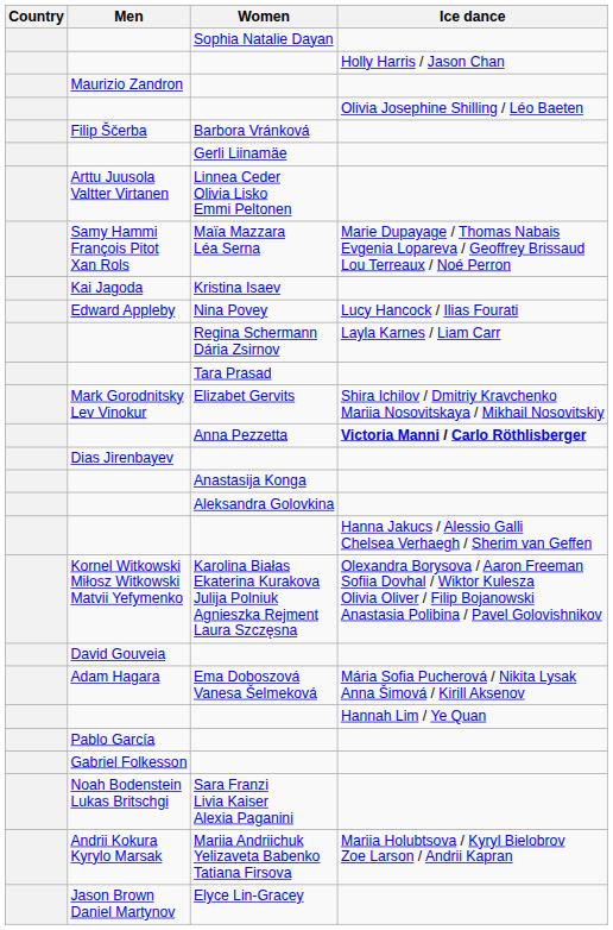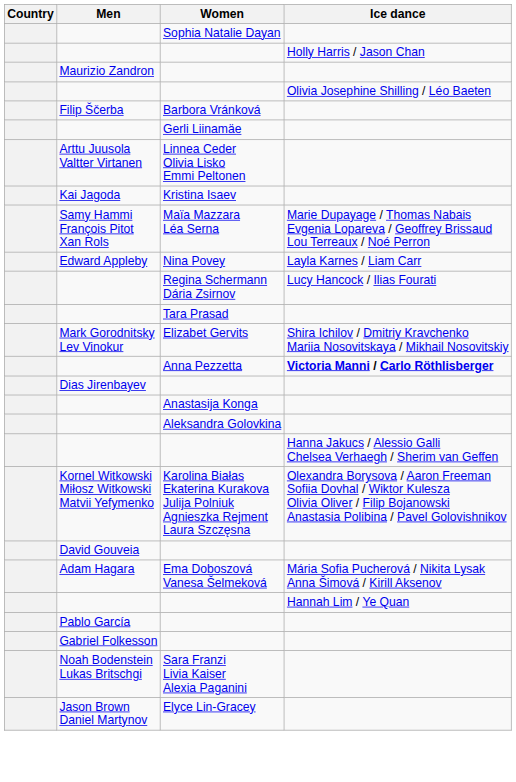 <table class="wikitable unsortable" style="text-align:left">
 <tr>
 <th scope="col">Country</th>
 <th scope="col">Men</th>
 <th scope="col">Women</th>
 <th scope="col">Ice dance</th>
 </tr>
 <tr>
 <th scope="row" style="text-align:left"></th>
 <td></td>
 <td valign="top"><a href='#'>Sophia Natalie Dayan</a></td>
 <td></td>
 </tr>
 <tr>
 <th scope="row" style="text-align:left"></th>
 <td></td>
 <td></td>
 <td valign="top"><a href='#'>Holly Harris</a> / <a href='#'>Jason Chan</a></td>
 </tr>
 <tr>
 <th scope="row" style="text-align:left"></th>
 <td valign="top"><a href='#'>Maurizio Zandron</a></td>
 <td></td>
 <td></td>
 </tr>
 <tr>
 <th scope="row" style="text-align:left"></th>
 <td></td>
 <td></td>
 <td valign="top"><a href='#'>Olivia Josephine Shilling</a> / <a href='#'>Léo Baeten</a></td>
 </tr>
 <tr>
 <th scope="row" style="text-align:left"></th>
 <td valign="top"><a href='#'>Filip Ščerba</a></td>
 <td valign="top"><a href='#'>Barbora Vránková</a></td>
 <td></td>
 </tr>
 <tr>
 <th scope="row" style="text-align:left"></th>
 <td></td>
 <td valign="top"><a href='#'>Gerli Liinamäe</a></td>
 <td></td>
 </tr>
 <tr>
 <th scope="row" style="text-align:left"></th>
 <td valign="top"><a href='#'>Arttu Juusola</a><br><a href='#'>Valtter Virtanen</a></td>
 <td valign="top"><a href='#'>Linnea Ceder</a><br><a href='#'>Olivia Lisko</a><br><a href='#'>Emmi Peltonen</a></td>
 <td></td>
 </tr>
 <tr>
 <th scope="row" style="text-align:left"></th>
+<td valign="top"><a href='#'>Kai Jagoda</a></td>
+<td valign="top"><a href='#'>Kristina Isaev</a></td>
+<td></td>
+</tr>
+<tr>
+<th scope="row" style="text-align:left"></th>
 <td valign="top"><a href='#'>Samy Hammi</a><br><a href='#'>François Pitot</a><br><a href='#'>Xan Rols</a></td>
 <td valign="top"><a href='#'>Maïa Mazzara</a><br><a href='#'>Léa Serna</a></td>
 <td valign="top"><a href='#'>Marie Dupayage</a> / <a href='#'>Thomas Nabais</a><br><a href='#'>Evgenia Lopareva</a> / <a href='#'>Geoffrey Brissaud</a><br><a href='#'>Lou Terreaux</a> / <a href='#'>Noé Perron</a></td>
 </tr>
 <tr>
 <th scope="row" style="text-align:left"></th>
-<td valign="top"><a href='#'>Kai Jagoda</a></td>
-<td valign="top"><a href='#'>Kristina Isaev</a></td>
-<td></td>
-</tr>
-<tr>
-<th scope="row" style="text-align:left"></th>
 <td valign="top"><a href='#'>Edward Appleby</a></td>
 <td valign="top"><a href='#'>Nina Povey</a></td>
-<td valign="top"><a href='#'>Lucy Hancock</a> / <a href='#'>Ilias Fourati</a></td>
+<td valign="top"><a href='#'>Layla Karnes</a> / <a href='#'>Liam Carr</a></td>
 </tr>
 <tr>
 <th scope="row" style="text-align:left"></th>
 <td></td>
 <td valign="top"><a href='#'>Regina Schermann</a><br><a href='#'>Dária Zsirnov</a></td>
-<td valign="top"><a href='#'>Layla Karnes</a> / <a href='#'>Liam Carr</a></td>
+<td valign="top"><a href='#'>Lucy Hancock</a> / <a href='#'>Ilias Fourati</a></td>
 </tr>
 <tr>
 <th scope="row" style="text-align:left"></th>
 <td></td>
 <td valign="top"><a href='#'>Tara Prasad</a></td>
 <td></td>
 </tr>
 <tr>
 <th scope="row" style="text-align:left"></th>
 <td valign="top"><a href='#'>Mark Gorodnitsky</a><br><a href='#'>Lev Vinokur</a></td>
 <td valign="top"><a href='#'>Elizabet Gervits</a></td>
 <td valign="top"><a href='#'>Shira Ichilov</a> / <a href='#'>Dmitriy Kravchenko</a><br><a href='#'>Mariia Nosovitskaya</a> / <a href='#'>Mikhail Nosovitskiy</a></td>
 </tr>
 <tr>
 <th scope="row" style="text-align:left"></th>
 <td></td>
 <td valign="top"><a href='#'>Anna Pezzetta</a></td>
 <td valign="top"><strong><a href='#'>Victoria Manni</a> / <a href='#'>Carlo Röthlisberger</a></strong></td>
 </tr>
 <tr>
 <th scope="row" style="text-align:left"></th>
 <td valign="top"><a href='#'>Dias Jirenbayev</a></td>
 <td></td>
 <td></td>
 </tr>
 <tr>
 <th scope="row" style="text-align:left"></th>
 <td></td>
 <td valign="top"><a href='#'>Anastasija Konga</a></td>
 <td></td>
 </tr>
 <tr>
 <th scope="row" style="text-align:left"></th>
 <td></td>
 <td valign="top"><a href='#'>Aleksandra Golovkina</a></td>
 <td></td>
 </tr>
 <tr>
 <th scope="row" style="text-align:left"></th>
 <td></td>
 <td></td>
 <td valign="top"><a href='#'>Hanna Jakucs</a> / <a href='#'>Alessio Galli</a><br><a href='#'>Chelsea Verhaegh</a> / <a href='#'>Sherim van Geffen</a></td>
 </tr>
 <tr>
 <th scope="row" style="text-align:left"></th>
 <td valign="top"><a href='#'>Kornel Witkowski</a><br><a href='#'>Miłosz Witkowski</a><br><a href='#'>Matvii Yefymenko</a></td>
 <td valign="top"><a href='#'>Karolina Białas</a><br><a href='#'>Ekaterina Kurakova</a><br><a href='#'>Julija Polniuk</a><br><a href='#'>Agnieszka Rejment</a><br><a href='#'>Laura Szczęsna</a></td>
 <td valign="top"><a href='#'>Olexandra Borysova</a> / <a href='#'>Aaron Freeman</a><br><a href='#'>Sofiia Dovhal</a> / <a href='#'>Wiktor Kulesza</a><br><a href='#'>Olivia Oliver</a> / <a href='#'>Filip Bojanowski</a><br><a href='#'>Anastasia Polibina</a> / <a href='#'>Pavel Golovishnikov</a></td>
 </tr>
 <tr>
 <th scope="row" style="text-align:left"></th>
 <td valign="top"><a href='#'>David Gouveia</a></td>
 <td></td>
 <td></td>
 </tr>
 <tr>
 <th scope="row" style="text-align:left"></th>
 <td valign="top"><a href='#'>Adam Hagara</a></td>
 <td valign="top"><a href='#'>Ema Doboszová</a><br><a href='#'>Vanesa Šelmeková</a></td>
 <td valign="top"><a href='#'>Mária Sofia Pucherová</a> / <a href='#'>Nikita Lysak</a><br><a href='#'>Anna Šimová</a> / <a href='#'>Kirill Aksenov</a></td>
 </tr>
 <tr>
 <th scope="row" style="text-align:left"></th>
 <td></td>
 <td></td>
 <td valign="top"><a href='#'>Hannah Lim</a> / <a href='#'>Ye Quan</a></td>
 </tr>
 <tr>
 <th scope="row" style="text-align:left"></th>
 <td valign="top"><a href='#'>Pablo García</a></td>
 <td></td>
 <td></td>
 </tr>
 <tr>
 <th scope="row" style="text-align:left"></th>
 <td valign="top"><a href='#'>Gabriel Folkesson</a></td>
 <td></td>
 <td></td>
 </tr>
 <tr>
 <th scope="row" style="text-align:left"></th>
 <td valign="top"><a href='#'>Noah Bodenstein</a><br><a href='#'>Lukas Britschgi</a></td>
 <td valign="top"><a href='#'>Sara Franzi</a><br><a href='#'>Livia Kaiser</a><br><a href='#'>Alexia Paganini</a></td>
 <td></td>
 </tr>
 <tr>
 <th scope="row" style="text-align:left"></th>
-<td valign="top"><a href='#'>Andrii Kokura</a><br><a href='#'>Kyrylo Marsak</a></td>
-<td valign="top"><a href='#'>Mariia Andriichuk</a><br><a href='#'>Yelizaveta Babenko</a><br><a href='#'>Tatiana Firsova</a></td>
-<td valign="top"><a href='#'>Mariia Holubtsova</a> / <a href='#'>Kyryl Bielobrov</a><br><a href='#'>Zoe Larson</a> / <a href='#'>Andrii Kapran</a></td>
-</tr>
-<tr>
-<th scope="row" style="text-align:left"></th>
 <td valign="top"><a href='#'>Jason Brown</a><br><a href='#'>Daniel Martynov</a></td>
 <td valign="top"><a href='#'>Elyce Lin-Gracey</a></td>
 <td></td>
 </tr>
 </table>
